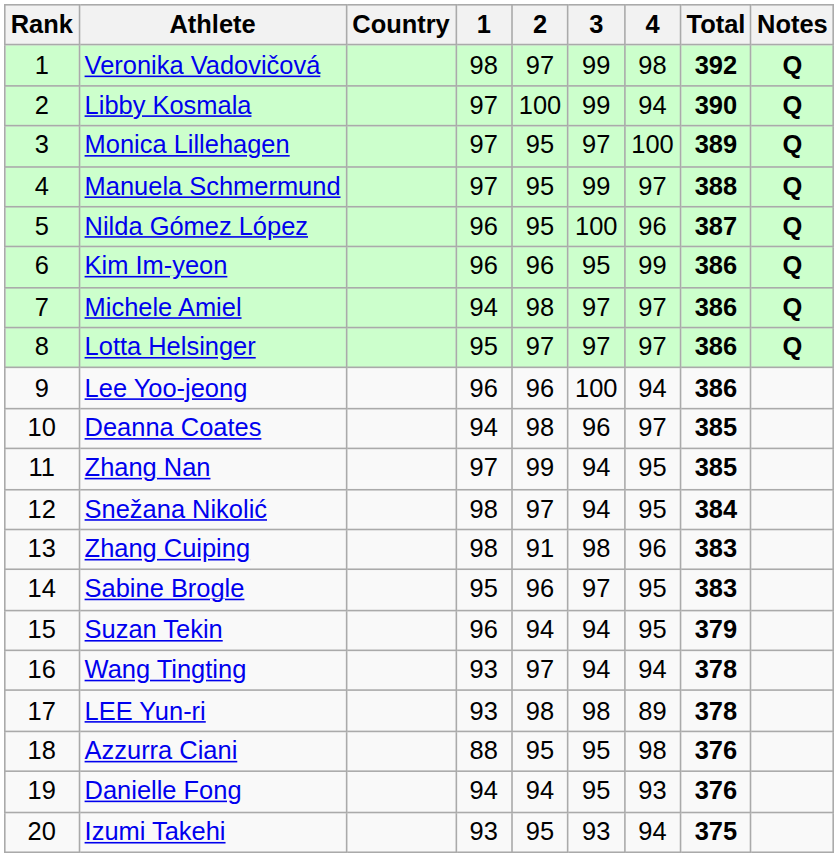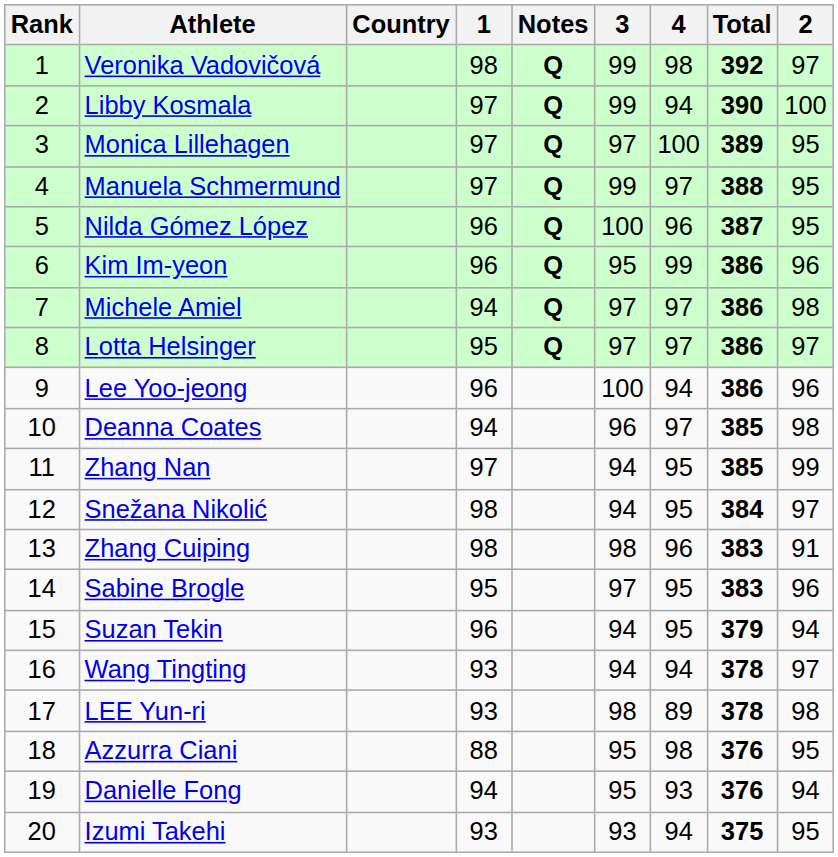 <table class="wikitable sortable" style="text-align:center">
 <tr>
 <th>Rank</th>
 <th>Athlete</th>
 <th>Country</th>
 <th style="width: 28px">1</th>
-<th style="width: 28px">2</th>
+<th class="unsortable">Notes</th>
 <th style="width: 28px">3</th>
 <th style="width: 28px">4</th>
 <th>Total</th>
-<th class="unsortable">Notes</th>
+<th style="width: 28px">2</th>
 </tr>
 <tr bgcolor=#ccffcc>
 <td>1</td>
 <td align="left"><a href='#'>Veronika Vadovičová</a></td>
 <td align="left"></td>
 <td>98</td>
-<td>97</td>
+<td><strong>Q</strong></td>
 <td>99</td>
 <td>98</td>
 <td><strong>392</strong></td>
-<td><strong>Q</strong></td>
+<td>97</td>
 </tr>
 <tr bgcolor=#ccffcc>
 <td>2</td>
 <td align="left"><a href='#'>Libby Kosmala</a></td>
 <td align="left"></td>
 <td>97</td>
-<td>100</td>
+<td><strong>Q</strong></td>
 <td>99</td>
 <td>94</td>
 <td><strong>390</strong></td>
-<td><strong>Q</strong></td>
+<td>100</td>
 </tr>
 <tr bgcolor=#ccffcc>
 <td>3</td>
 <td align="left"><a href='#'>Monica Lillehagen</a></td>
 <td align="left"></td>
 <td>97</td>
-<td>95</td>
+<td><strong>Q</strong></td>
 <td>97</td>
 <td>100</td>
 <td><strong>389</strong></td>
-<td><strong>Q</strong></td>
+<td>95</td>
 </tr>
 <tr bgcolor=#ccffcc>
 <td>4</td>
 <td align="left"><a href='#'>Manuela Schmermund</a></td>
 <td align="left"></td>
 <td>97</td>
-<td>95</td>
+<td><strong>Q</strong></td>
 <td>99</td>
 <td>97</td>
 <td><strong>388</strong></td>
-<td><strong>Q</strong></td>
+<td>95</td>
 </tr>
 <tr bgcolor=#ccffcc>
 <td>5</td>
 <td align="left"><a href='#'>Nilda Gómez López</a></td>
 <td align="left"></td>
 <td>96</td>
-<td>95</td>
+<td><strong>Q</strong></td>
 <td>100</td>
 <td>96</td>
 <td><strong>387</strong></td>
-<td><strong>Q</strong></td>
+<td>95</td>
 </tr>
 <tr bgcolor=#ccffcc>
 <td>6</td>
 <td align="left"><a href='#'>Kim Im-yeon</a></td>
 <td align="left"></td>
 <td>96</td>
-<td>96</td>
+<td><strong>Q</strong></td>
 <td>95</td>
 <td>99</td>
 <td><strong>386</strong></td>
-<td><strong>Q</strong></td>
+<td>96</td>
 </tr>
 <tr bgcolor=#ccffcc>
 <td>7</td>
 <td align="left"><a href='#'>Michele Amiel</a></td>
 <td align="left"></td>
 <td>94</td>
-<td>98</td>
+<td><strong>Q</strong></td>
 <td>97</td>
 <td>97</td>
 <td><strong>386</strong></td>
-<td><strong>Q</strong></td>
+<td>98</td>
 </tr>
 <tr bgcolor=#ccffcc>
 <td>8</td>
 <td align="left"><a href='#'>Lotta Helsinger</a></td>
 <td align="left"></td>
 <td>95</td>
-<td>97</td>
+<td><strong>Q</strong></td>
 <td>97</td>
 <td>97</td>
 <td><strong>386</strong></td>
-<td><strong>Q</strong></td>
+<td>97</td>
 </tr>
 <tr>
 <td>9</td>
 <td align="left"><a href='#'>Lee Yoo-jeong</a></td>
 <td align="left"></td>
 <td>96</td>
-<td>96</td>
+<td></td>
 <td>100</td>
 <td>94</td>
 <td><strong>386</strong></td>
-<td></td>
+<td>96</td>
 </tr>
 <tr>
 <td>10</td>
 <td align="left"><a href='#'>Deanna Coates</a></td>
 <td align="left"></td>
 <td>94</td>
-<td>98</td>
+<td></td>
 <td>96</td>
 <td>97</td>
 <td><strong>385</strong></td>
-<td></td>
+<td>98</td>
 </tr>
 <tr>
 <td>11</td>
 <td align="left"><a href='#'>Zhang Nan</a></td>
 <td align="left"></td>
 <td>97</td>
-<td>99</td>
+<td></td>
 <td>94</td>
 <td>95</td>
 <td><strong>385</strong></td>
-<td></td>
+<td>99</td>
 </tr>
 <tr>
 <td>12</td>
 <td align="left"><a href='#'>Snežana Nikolić</a></td>
 <td align="left"></td>
 <td>98</td>
-<td>97</td>
+<td></td>
 <td>94</td>
 <td>95</td>
 <td><strong>384</strong></td>
-<td></td>
+<td>97</td>
 </tr>
 <tr>
 <td>13</td>
 <td align="left"><a href='#'>Zhang Cuiping</a></td>
 <td align="left"></td>
 <td>98</td>
-<td>91</td>
+<td></td>
 <td>98</td>
 <td>96</td>
 <td><strong>383</strong></td>
-<td></td>
+<td>91</td>
 </tr>
 <tr>
 <td>14</td>
 <td align="left"><a href='#'>Sabine Brogle</a></td>
 <td align="left"></td>
 <td>95</td>
-<td>96</td>
+<td></td>
 <td>97</td>
 <td>95</td>
 <td><strong>383</strong></td>
-<td></td>
+<td>96</td>
 </tr>
 <tr>
 <td>15</td>
 <td align="left"><a href='#'>Suzan Tekin</a></td>
 <td align="left"></td>
 <td>96</td>
-<td>94</td>
+<td></td>
 <td>94</td>
 <td>95</td>
 <td><strong>379</strong></td>
-<td></td>
+<td>94</td>
 </tr>
 <tr>
 <td>16</td>
 <td align="left"><a href='#'>Wang Tingting</a></td>
 <td align="left"></td>
 <td>93</td>
-<td>97</td>
+<td></td>
 <td>94</td>
 <td>94</td>
 <td><strong>378</strong></td>
-<td></td>
+<td>97</td>
 </tr>
 <tr>
 <td>17</td>
 <td align="left"><a href='#'>LEE Yun-ri</a></td>
 <td align="left"></td>
 <td>93</td>
-<td>98</td>
+<td></td>
 <td>98</td>
 <td>89</td>
 <td><strong>378</strong></td>
-<td></td>
+<td>98</td>
 </tr>
 <tr>
 <td>18</td>
 <td align="left"><a href='#'>Azzurra Ciani</a></td>
 <td align="left"></td>
 <td>88</td>
-<td>95</td>
+<td></td>
 <td>95</td>
 <td>98</td>
 <td><strong>376</strong></td>
-<td></td>
+<td>95</td>
 </tr>
 <tr>
 <td>19</td>
 <td align="left"><a href='#'>Danielle Fong</a></td>
 <td align="left"></td>
 <td>94</td>
-<td>94</td>
+<td></td>
 <td>95</td>
 <td>93</td>
 <td><strong>376</strong></td>
-<td></td>
+<td>94</td>
 </tr>
 <tr>
 <td>20</td>
 <td align="left"><a href='#'>Izumi Takehi</a></td>
 <td align="left"></td>
 <td>93</td>
-<td>95</td>
+<td></td>
 <td>93</td>
 <td>94</td>
 <td><strong>375</strong></td>
-<td></td>
+<td>95</td>
 </tr>
 </table>
